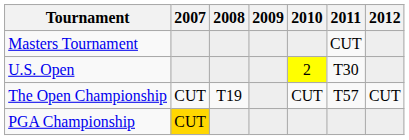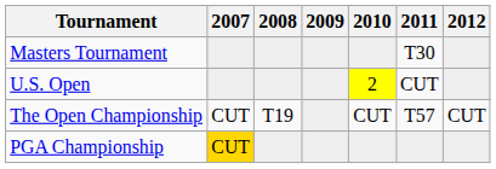 <table class="wikitable" style="font-size:95%;text-align:center;">
 <tr>
 <th>Tournament</th>
 <th>2007</th>
 <th>2008</th>
 <th>2009</th>
 <th>2010</th>
 <th>2011</th>
 <th>2012</th>
 </tr>
 <tr>
 <td align=left><a href='#'>Masters Tournament</a></td>
 <td style="background:#eeeeee;"></td>
 <td style="background:#eeeeee;"></td>
 <td style="background:#eeeeee;"></td>
 <td style="background:#eeeeee;"></td>
-<td>CUT</td>
+<td>T30</td>
 <td style="background:#eeeeee;"></td>
 </tr>
 <tr>
 <td align=left><a href='#'>U.S. Open</a></td>
 <td style="background:#eeeeee;"></td>
 <td style="background:#eeeeee;"></td>
 <td style="background:#eeeeee;"></td>
 <td style="background:yellow;">2</td>
-<td>T30</td>
+<td>CUT</td>
 <td style="background:#eeeeee;"></td>
 </tr>
 <tr>
 <td align=left><a href='#'>The Open Championship</a></td>
 <td>CUT</td>
 <td>T19</td>
 <td style="background:#eeeeee;"></td>
 <td>CUT</td>
 <td>T57</td>
 <td>CUT</td>
 </tr>
 <tr>
 <td align=left><a href='#'>PGA Championship</a></td>
 <td style="background: gold;">CUT</td>
 <td style="background:#eeeeee;"></td>
 <td style="background:#eeeeee;"></td>
 <td style="background:#eeeeee;"></td>
 <td style="background:#eeeeee;"></td>
 <td style="background:#eeeeee;"></td>
 </tr>
 </table>
